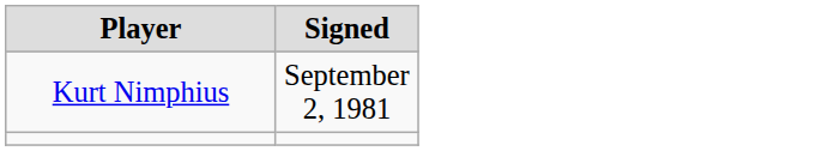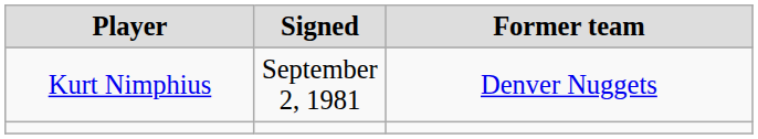 <table class="wikitable" style="text-align: center">
 <tr align="center" bgcolor="#dddddd">
 <td style="width:140px"><strong>Player</strong></td>
 <td style="width:70px"><strong>Signed</strong></td>
+<td style="width:210px"><strong>Former team</strong></td>
 </tr>
 <tr style="height:40px">
 <td><a href='#'>Kurt Nimphius</a></td>
 <td>September 2, 1981</td>
+<td><a href='#'>Denver Nuggets</a></td>
 </tr>
 <tr>
 <td></td>
 <td style="font-size: 80%"></td>
+<td></td>
 </tr>
 </table>
